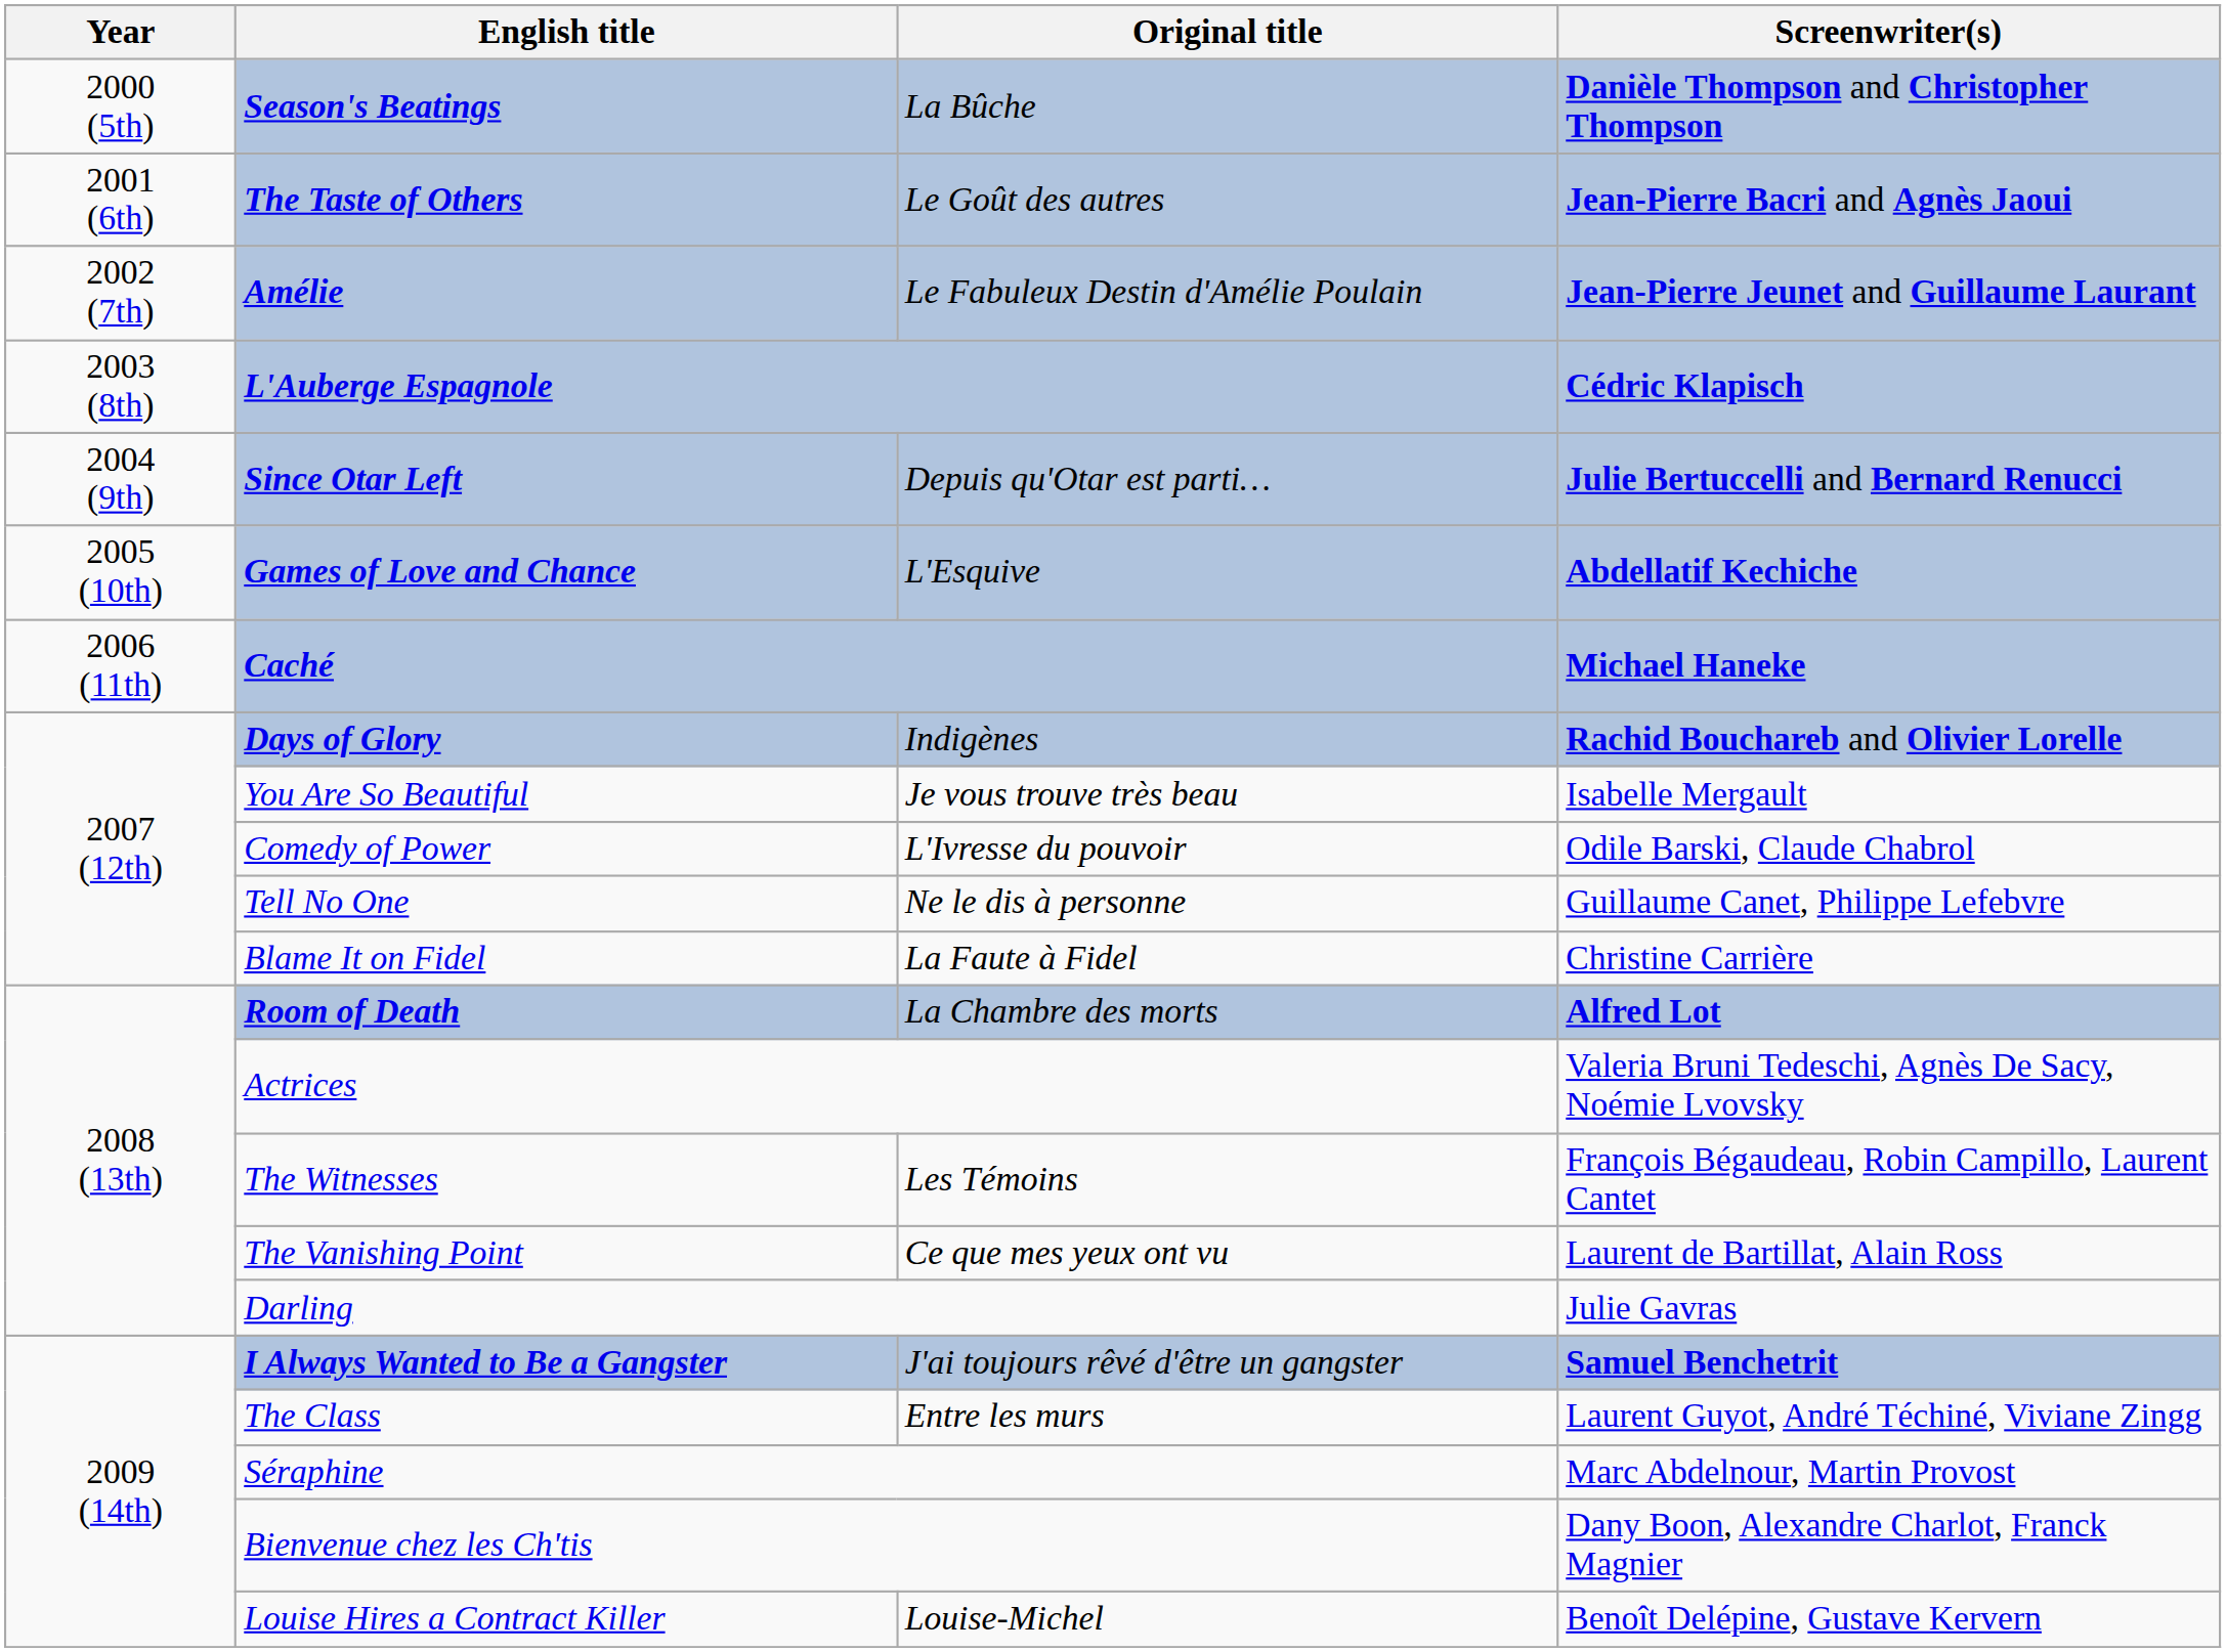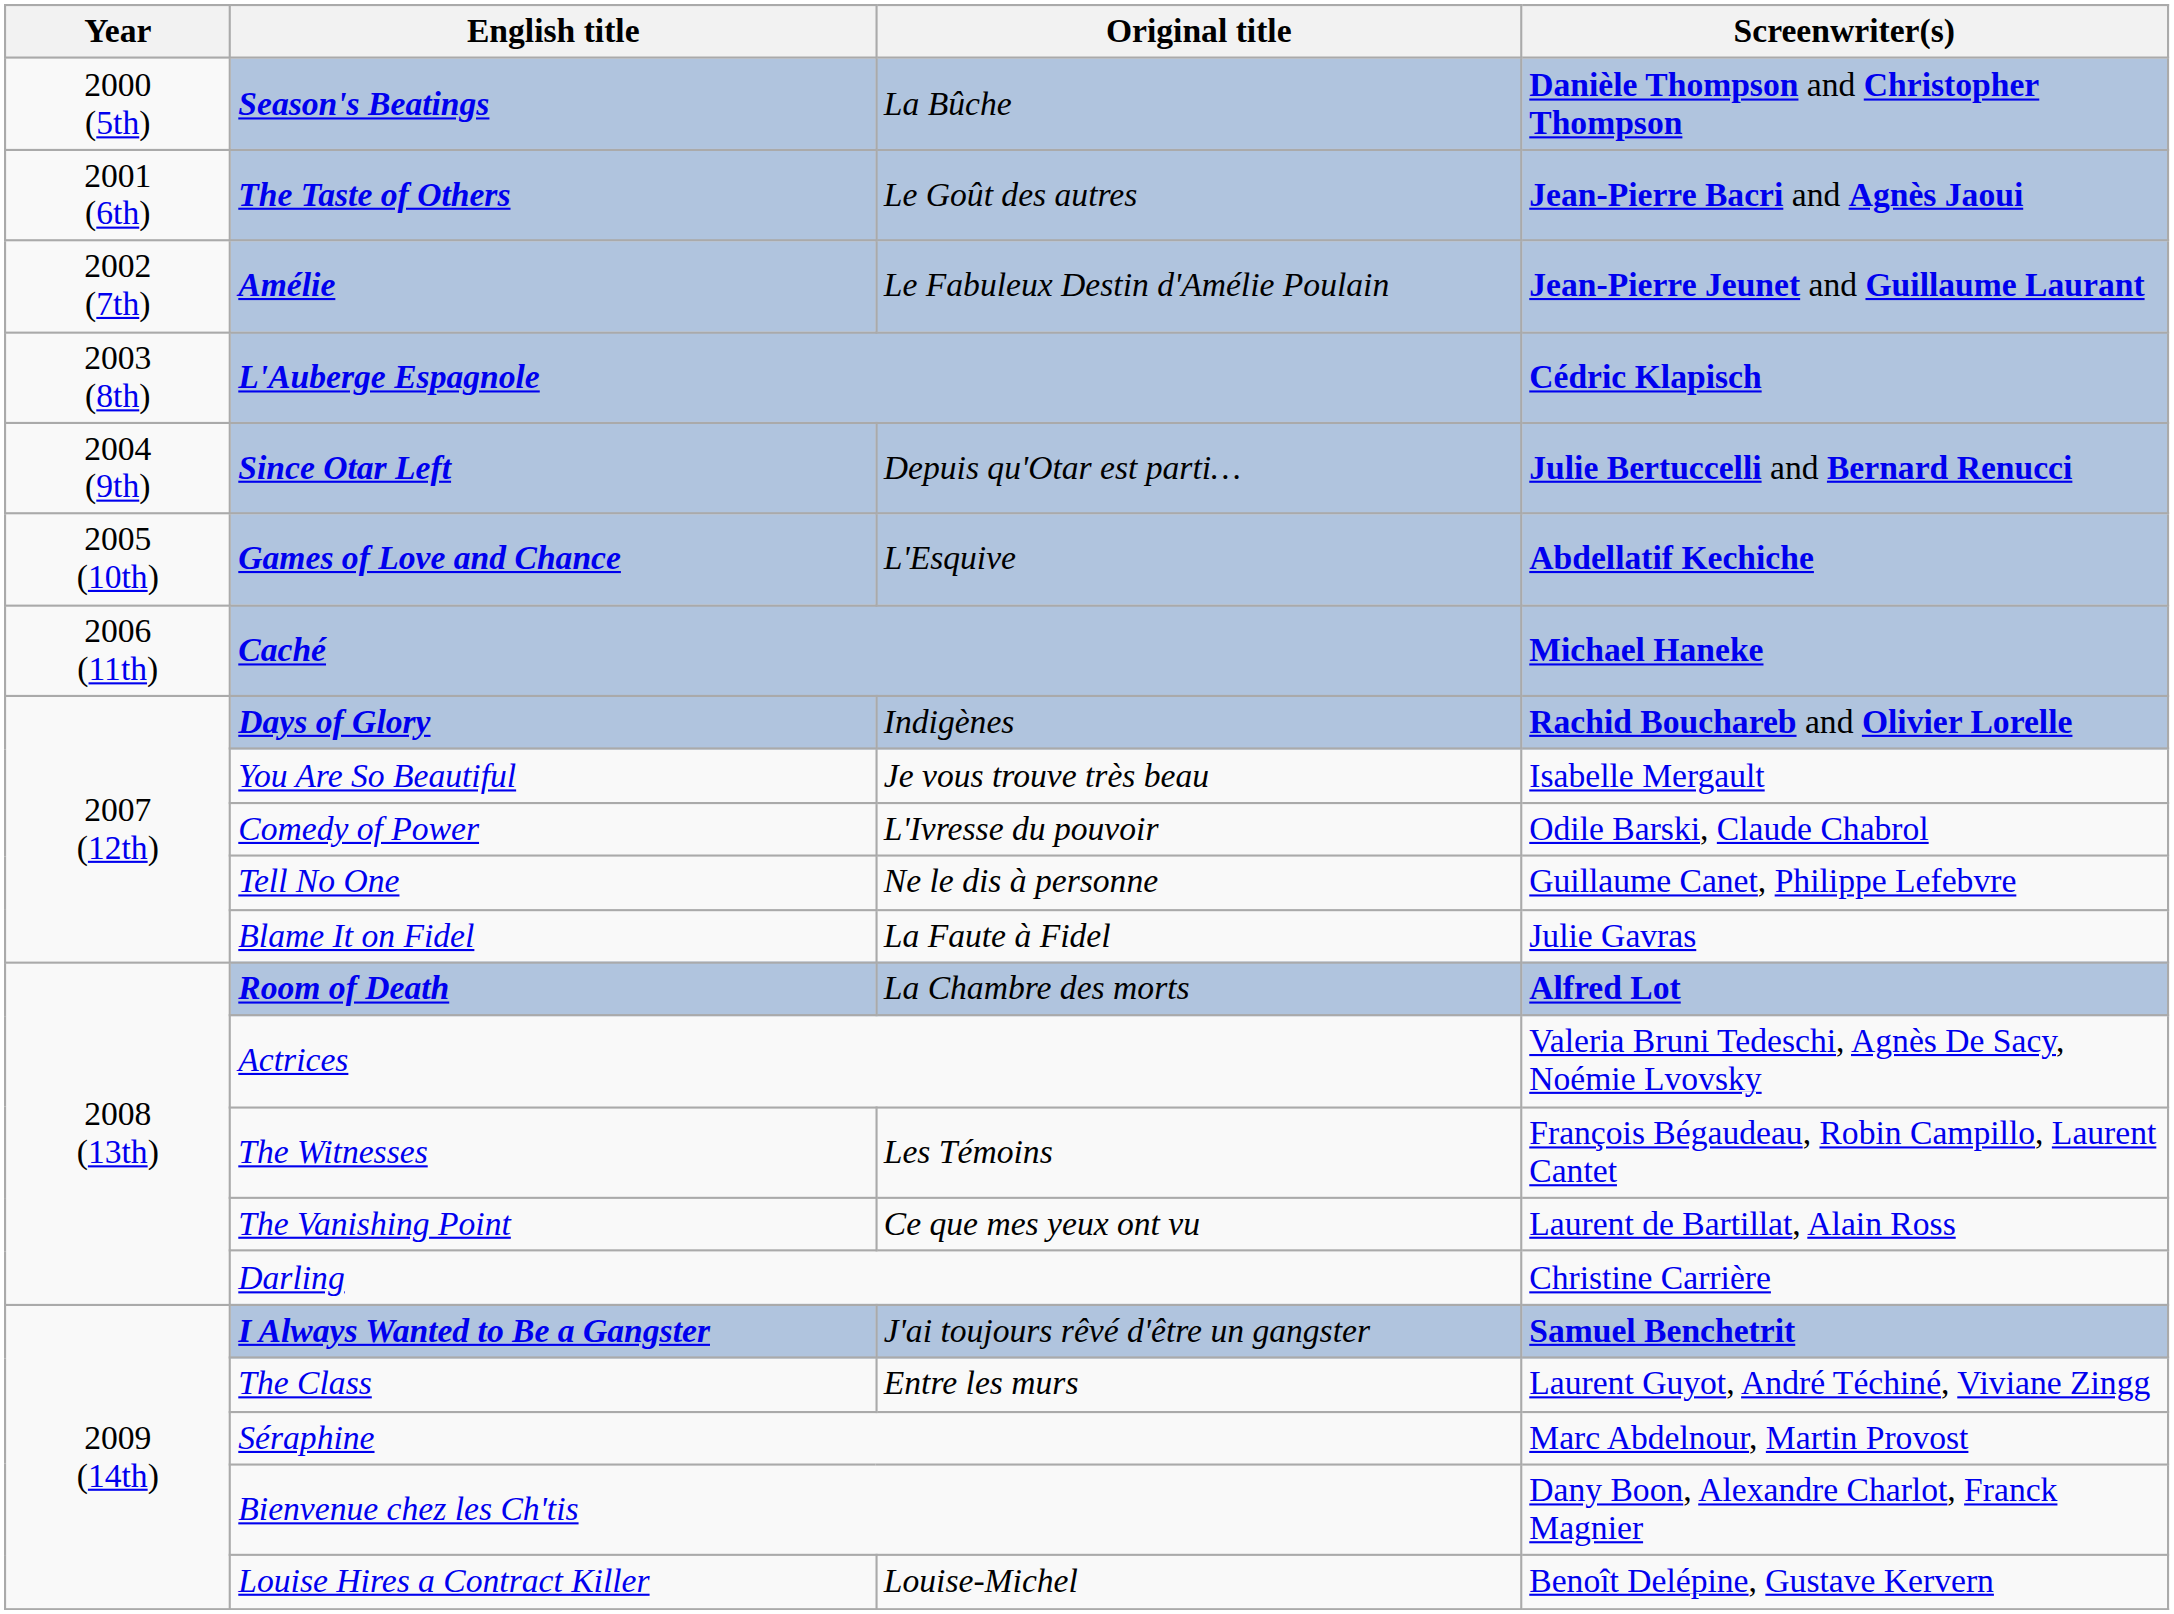 <table class="wikitable">
 <tr>
 <th width="100"><strong>Year</strong></th>
 <th width="300"><strong>English title</strong></th>
 <th width="300"><strong>Original title</strong></th>
 <th width="300"><strong>Screenwriter(s)</strong></th>
 </tr>
 <tr>
 <td style="text-align:center;">2000<br>(<a href='#'>5th</a>)</td>
 <td style="background:#B0C4DE;"><strong><em><a href='#'>Season's Beatings</a></em></strong></td>
 <td style="background:#B0C4DE;"><em>La Bûche</em></td>
 <td style="background:#B0C4DE;"><strong><a href='#'>Danièle Thompson</a></strong> and <strong><a href='#'>Christopher Thompson</a></strong></td>
 </tr>
 <tr>
 <td style="text-align:center;">2001<br>(<a href='#'>6th</a>)</td>
 <td style="background:#B0C4DE;"><strong><em><a href='#'>The Taste of Others</a></em></strong></td>
 <td style="background:#B0C4DE;"><em>Le Goût des autres</em></td>
 <td style="background:#B0C4DE;"><strong><a href='#'>Jean-Pierre Bacri</a></strong> and <strong><a href='#'>Agnès Jaoui</a></strong></td>
 </tr>
 <tr>
 <td style="text-align:center;">2002<br>(<a href='#'>7th</a>)</td>
 <td style="background:#B0C4DE;"><strong><em><a href='#'>Amélie</a></em></strong></td>
 <td style="background:#B0C4DE;"><em>Le Fabuleux Destin d'Amélie Poulain</em></td>
 <td style="background:#B0C4DE;"><strong><a href='#'>Jean-Pierre Jeunet</a></strong> and <strong><a href='#'>Guillaume Laurant</a></strong></td>
 </tr>
 <tr>
 <td style="text-align:center;">2003<br>(<a href='#'>8th</a>)</td>
 <td colspan="2" style="background:#B0C4DE;"><strong><em><a href='#'>L'Auberge Espagnole</a></em></strong></td>
 <td style="background:#B0C4DE;"><strong><a href='#'>Cédric Klapisch</a></strong></td>
 </tr>
 <tr>
 <td style="text-align:center;">2004<br>(<a href='#'>9th</a>)</td>
 <td style="background:#B0C4DE;"><strong><em><a href='#'>Since Otar Left</a></em></strong></td>
 <td style="background:#B0C4DE;"><em>Depuis qu'Otar est parti…</em></td>
 <td style="background:#B0C4DE;"><strong><a href='#'>Julie Bertuccelli</a></strong> and <strong><a href='#'>Bernard Renucci</a></strong></td>
 </tr>
 <tr>
 <td style="text-align:center;">2005<br>(<a href='#'>10th</a>)</td>
 <td style="background:#B0C4DE;"><strong><em><a href='#'>Games of Love and Chance</a></em></strong></td>
 <td style="background:#B0C4DE;"><em>L'Esquive</em></td>
 <td style="background:#B0C4DE;"><strong><a href='#'>Abdellatif Kechiche</a></strong></td>
 </tr>
 <tr>
 <td style="text-align:center;">2006<br>(<a href='#'>11th</a>)</td>
 <td colspan="2" style="background:#B0C4DE;"><strong><em><a href='#'>Caché</a></em></strong></td>
 <td style="background:#B0C4DE;"><strong><a href='#'>Michael Haneke</a></strong></td>
 </tr>
 <tr>
 <td rowspan="5" style="text-align:center;">2007<br>(<a href='#'>12th</a>)</td>
 <td style="background:#B0C4DE;"><strong><em><a href='#'>Days of Glory</a></em></strong></td>
 <td style="background:#B0C4DE;"><em>Indigènes</em></td>
 <td style="background:#B0C4DE;"><strong><a href='#'>Rachid Bouchareb</a></strong> and <strong><a href='#'>Olivier Lorelle</a></strong></td>
 </tr>
 <tr>
 <td><em><a href='#'>You Are So Beautiful</a></em></td>
 <td><em>Je vous trouve très beau</em></td>
 <td><a href='#'>Isabelle Mergault</a></td>
 </tr>
 <tr>
 <td><em><a href='#'>Comedy of Power</a></em></td>
 <td><em>L'Ivresse du pouvoir</em></td>
 <td><a href='#'>Odile Barski</a>, <a href='#'>Claude Chabrol</a></td>
 </tr>
 <tr>
 <td><em><a href='#'>Tell No One</a></em></td>
 <td><em>Ne le dis à personne</em></td>
 <td><a href='#'>Guillaume Canet</a>, <a href='#'>Philippe Lefebvre</a></td>
 </tr>
 <tr>
 <td><em><a href='#'>Blame It on Fidel</a></em></td>
 <td><em>La Faute à Fidel</em></td>
-<td><a href='#'>Christine Carrière</a></td>
+<td><a href='#'>Julie Gavras</a></td>
 </tr>
 <tr>
 <td rowspan="5" style="text-align:center;">2008<br>(<a href='#'>13th</a>)</td>
 <td style="background:#B0C4DE;"><strong><em><a href='#'>Room of Death</a></em></strong></td>
 <td style="background:#B0C4DE;"><em>La Chambre des morts</em></td>
 <td style="background:#B0C4DE;"><strong><a href='#'>Alfred Lot</a></strong></td>
 </tr>
 <tr>
 <td colspan="2"><em><a href='#'>Actrices</a></em></td>
 <td><a href='#'>Valeria Bruni Tedeschi</a>, <a href='#'>Agnès De Sacy</a>, <a href='#'>Noémie Lvovsky</a></td>
 </tr>
 <tr>
 <td><em><a href='#'>The Witnesses</a></em></td>
 <td><em>Les Témoins</em></td>
 <td><a href='#'>François Bégaudeau</a>, <a href='#'>Robin Campillo</a>, <a href='#'>Laurent Cantet</a></td>
 </tr>
 <tr>
 <td><em><a href='#'>The Vanishing Point</a></em></td>
 <td><em>Ce que mes yeux ont vu</em></td>
 <td><a href='#'>Laurent de Bartillat</a>, <a href='#'>Alain Ross</a></td>
 </tr>
 <tr>
 <td colspan="2"><em><a href='#'>Darling</a></em></td>
-<td><a href='#'>Julie Gavras</a></td>
+<td><a href='#'>Christine Carrière</a></td>
 </tr>
 <tr>
 <td rowspan="5" style="text-align:center;">2009<br>(<a href='#'>14th</a>)</td>
 <td style="background:#B0C4DE;"><strong><em><a href='#'>I Always Wanted to Be a Gangster</a></em></strong></td>
 <td style="background:#B0C4DE;"><em>J'ai toujours rêvé d'être un gangster</em></td>
 <td style="background:#B0C4DE;"><strong><a href='#'>Samuel Benchetrit</a></strong></td>
 </tr>
 <tr>
 <td><em><a href='#'>The Class</a></em></td>
 <td><em>Entre les murs</em></td>
 <td><a href='#'>Laurent Guyot</a>, <a href='#'>André Téchiné</a>, <a href='#'>Viviane Zingg</a></td>
 </tr>
 <tr>
 <td colspan="2"><em><a href='#'>Séraphine</a></em></td>
 <td><a href='#'>Marc Abdelnour</a>, <a href='#'>Martin Provost</a></td>
 </tr>
 <tr>
 <td colspan="2"><em><a href='#'>Bienvenue chez les Ch'tis</a></em></td>
 <td><a href='#'>Dany Boon</a>, <a href='#'>Alexandre Charlot</a>, <a href='#'>Franck Magnier</a></td>
 </tr>
 <tr>
 <td><em><a href='#'>Louise Hires a Contract Killer</a></em></td>
 <td><em>Louise-Michel</em></td>
 <td><a href='#'>Benoît Delépine</a>, <a href='#'>Gustave Kervern</a></td>
 </tr>
 <tr>
 </tr>
 </table>
